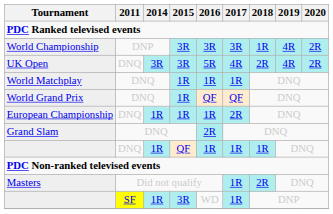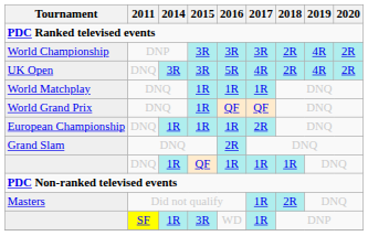 <table class="wikitable" style="margin:0">
 <tr>
 <th>Tournament</th>
 <th>2011</th>
 <th>2014</th>
 <th>2015</th>
 <th>2016</th>
 <th>2017</th>
 <th>2018</th>
 <th>2019</th>
 <th>2020</th>
 </tr>
 <tr>
 <td colspan="12" align="left"><strong><a href='#'>PDC</a> Ranked televised events</strong></td>
 </tr>
 <tr>
 <td style="background:#efefef;"><a href='#'>World Championship</a></td>
 <td colspan="2" style="text-align:center; color:#ccc;">DNP</td>
 <td style="text-align:center; background:#afeeee;"><a href='#'>3R</a></td>
 <td style="text-align:center; background:#afeeee;"><a href='#'>3R</a></td>
 <td style="text-align:center; background:#afeeee;"><a href='#'>3R</a></td>
-<td style="text-align:center; background:#afeeee;"><a href='#'>1R</a></td>
+<td style="text-align:center; background:#afeeee;"><a href='#'>2R</a></td>
 <td style="text-align:center; background:#afeeee;"><a href='#'>4R</a></td>
 <td style="text-align:center; background:#afeeee;"><a href='#'>2R</a></td>
 </tr>
 <tr>
 <td style="background:#efefef;"><a href='#'>UK Open</a></td>
 <td style="text-align:center; color:#ccc;">DNQ</td>
 <td style="text-align:center; background:#afeeee;"><a href='#'>3R</a></td>
 <td style="text-align:center; background:#afeeee;"><a href='#'>3R</a></td>
 <td style="text-align:center; background:#afeeee;"><a href='#'>5R</a></td>
 <td style="text-align:center; background:#afeeee;"><a href='#'>4R</a></td>
 <td style="text-align:center; background:#afeeee;"><a href='#'>2R</a></td>
 <td style="text-align:center; background:#afeeee;"><a href='#'>4R</a></td>
 <td style="text-align:center; background:#afeeee;"><a href='#'>2R</a></td>
 </tr>
 <tr>
 <td style="background:#efefef;"><a href='#'>World Matchplay</a></td>
 <td colspan="2" style="text-align:center; color:#ccc;">DNQ</td>
 <td style="text-align:center; background:#afeeee;"><a href='#'>1R</a></td>
 <td style="text-align:center; background:#afeeee;"><a href='#'>1R</a></td>
 <td style="text-align:center; background:#afeeee;"><a href='#'>1R</a></td>
 <td colspan="3" style="text-align:center; color:#ccc;">DNQ</td>
 </tr>
 <tr>
 <td style="background:#efefef;"><a href='#'>World Grand Prix</a></td>
 <td colspan="2" style="text-align:center; color:#ccc;">DNQ</td>
 <td style="text-align:center; background:#afeeee;"><a href='#'>1R</a></td>
 <td style="text-align:center; background:#ffebcd;"><a href='#'>QF</a></td>
 <td style="text-align:center; background:#ffebcd;"><a href='#'>QF</a></td>
 <td colspan="3" style="text-align:center; color:#ccc;">DNQ</td>
 </tr>
 <tr>
 <td style="background:#efefef;"><a href='#'>European Championship</a></td>
 <td style="text-align:center; color:#ccc;">DNQ</td>
 <td style="text-align:center; background:#afeeee;"><a href='#'>1R</a></td>
 <td style="text-align:center; background:#afeeee;"><a href='#'>1R</a></td>
 <td style="text-align:center; background:#afeeee;"><a href='#'>1R</a></td>
 <td style="text-align:center; background:#afeeee;"><a href='#'>2R</a></td>
 <td colspan="3" style="text-align:center; color:#ccc;">DNQ</td>
 </tr>
 <tr>
 <td style="background:#efefef;"><a href='#'>Grand Slam</a></td>
 <td colspan="3" style="text-align:center; color:#ccc;">DNQ</td>
 <td style="text-align:center; background:#afeeee;"><a href='#'>2R</a></td>
 <td colspan="4" style="text-align:center; color:#ccc;">DNQ</td>
 </tr>
 <tr>
 <td style="background:#efefef;"></td>
 <td style="text-align:center; color:#ccc;">DNQ</td>
 <td style="text-align:center; background:#afeeee;"><a href='#'>1R</a></td>
 <td style="text-align:center; background:#ffebcd;"><a href='#'>QF</a></td>
 <td style="text-align:center; background:#afeeee;"><a href='#'>1R</a></td>
 <td style="text-align:center; background:#afeeee;"><a href='#'>1R</a></td>
 <td style="text-align:center; background:#afeeee;"><a href='#'>1R</a></td>
 <td colspan="2" style="text-align:center; color:#ccc;">DNQ</td>
 </tr>
 <tr>
 <td colspan="12" align="left"><strong><a href='#'>PDC</a> Non-ranked televised events</strong></td>
 </tr>
 <tr>
 <td style="background:#efefef;"><a href='#'>Masters</a></td>
 <td colspan="4" style="text-align:center; color:#ccc;">Did not qualify</td>
 <td style="text-align:center; background:#afeeee;"><a href='#'>1R</a></td>
 <td style="text-align:center; background:#afeeee;"><a href='#'>2R</a></td>
 <td colspan="2" style="text-align:center; color:#ccc;">DNQ</td>
 </tr>
 <tr>
 <td style="background:#efefef;"></td>
 <td style="text-align:center; background:yellow;"><a href='#'>SF</a></td>
 <td style="text-align:center; background:#afeeee;"><a href='#'>1R</a></td>
 <td style="text-align:center; background:#afeeee;"><a href='#'>3R</a></td>
 <td style="text-align:center; color:#ccc;">WD</td>
 <td style="text-align:center; background:#afeeee;"><a href='#'>1R</a></td>
 <td colspan="3" style="text-align:center; color:#ccc;">DNP</td>
 </tr>
 <tr>
 </tr>
 </table>
